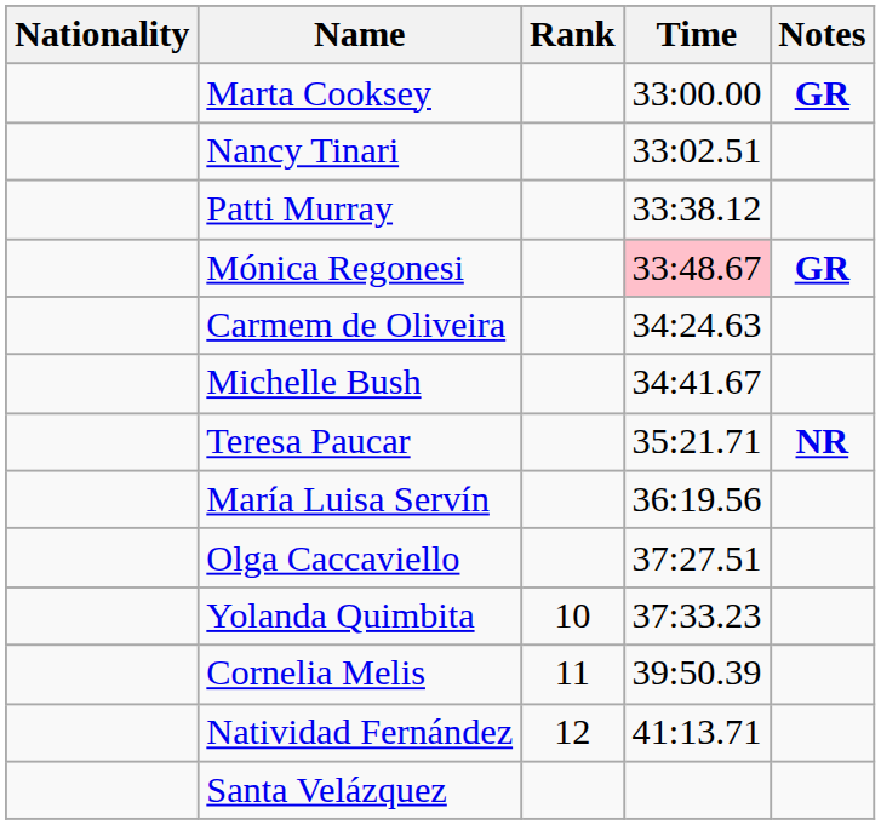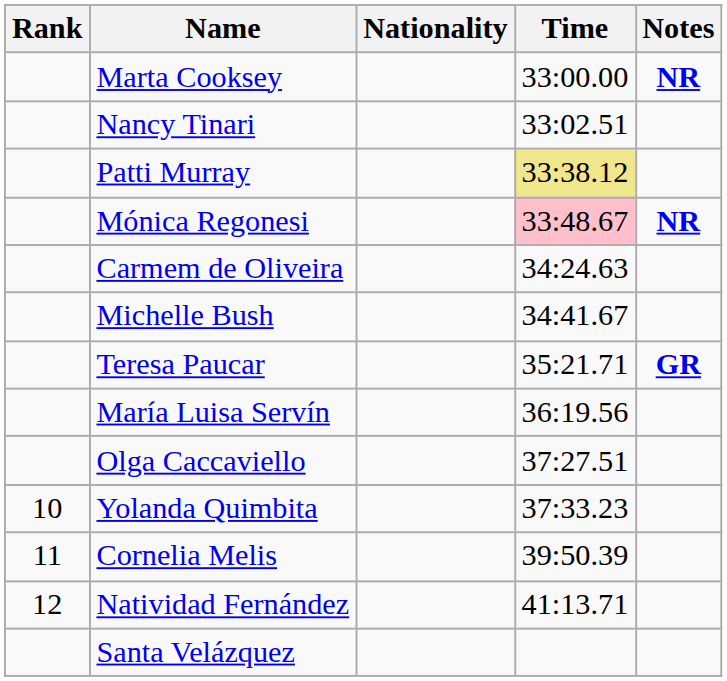 <table class="wikitable sortable" style="text-align:center">
 <tr>
+<th>Rank</th>
+<th>Name</th>
 <th>Nationality</th>
-<th>Name</th>
-<th>Rank</th>
 <th>Time</th>
 <th>Notes</th>
 </tr>
 <tr>
+<td></td>
+<td align=left><a href='#'>Marta Cooksey</a></td>
 <td align=left></td>
-<td align=left><a href='#'>Marta Cooksey</a></td>
-<td></td>
 <td>33:00.00</td>
-<td><strong><a href='#'>GR</a></strong></td>
+<td><strong><a href='#'>NR</a></strong></td>
 </tr>
 <tr>
+<td></td>
+<td align=left><a href='#'>Nancy Tinari</a></td>
 <td align=left></td>
-<td align=left><a href='#'>Nancy Tinari</a></td>
-<td></td>
 <td>33:02.51</td>
 <td></td>
 </tr>
 <tr>
+<td></td>
+<td align=left><a href='#'>Patti Murray</a></td>
 <td align=left></td>
-<td align=left><a href='#'>Patti Murray</a></td>
-<td></td>
-<td>33:38.12</td>
+<td style="background: khaki;">33:38.12</td>
 <td></td>
 </tr>
 <tr>
+<td></td>
+<td align=left><a href='#'>Mónica Regonesi</a></td>
 <td align=left></td>
-<td align=left><a href='#'>Mónica Regonesi</a></td>
-<td></td>
 <td style="background: pink;">33:48.67</td>
-<td><strong><a href='#'>GR</a></strong></td>
+<td><strong><a href='#'>NR</a></strong></td>
 </tr>
 <tr>
+<td></td>
+<td align=left><a href='#'>Carmem de Oliveira</a></td>
 <td align=left></td>
-<td align=left><a href='#'>Carmem de Oliveira</a></td>
-<td></td>
 <td>34:24.63</td>
 <td></td>
 </tr>
 <tr>
+<td></td>
+<td align=left><a href='#'>Michelle Bush</a></td>
 <td align=left></td>
-<td align=left><a href='#'>Michelle Bush</a></td>
-<td></td>
 <td>34:41.67</td>
 <td></td>
 </tr>
 <tr>
+<td></td>
+<td align=left><a href='#'>Teresa Paucar</a></td>
 <td align=left></td>
-<td align=left><a href='#'>Teresa Paucar</a></td>
-<td></td>
 <td>35:21.71</td>
-<td><strong><a href='#'>NR</a></strong></td>
+<td><strong><a href='#'>GR</a></strong></td>
 </tr>
 <tr>
+<td></td>
+<td align=left><a href='#'>María Luisa Servín</a></td>
 <td align=left></td>
-<td align=left><a href='#'>María Luisa Servín</a></td>
-<td></td>
 <td>36:19.56</td>
 <td></td>
 </tr>
 <tr>
+<td></td>
+<td align=left><a href='#'>Olga Caccaviello</a></td>
 <td align=left></td>
-<td align=left><a href='#'>Olga Caccaviello</a></td>
-<td></td>
 <td>37:27.51</td>
 <td></td>
 </tr>
 <tr>
+<td>10</td>
+<td align=left><a href='#'>Yolanda Quimbita</a></td>
 <td align=left></td>
-<td align=left><a href='#'>Yolanda Quimbita</a></td>
-<td>10</td>
 <td>37:33.23</td>
 <td></td>
 </tr>
 <tr>
+<td>11</td>
+<td align=left><a href='#'>Cornelia Melis</a></td>
 <td align=left></td>
-<td align=left><a href='#'>Cornelia Melis</a></td>
-<td>11</td>
 <td>39:50.39</td>
 <td></td>
 </tr>
 <tr>
+<td>12</td>
+<td align=left><a href='#'>Natividad Fernández</a></td>
 <td align=left></td>
-<td align=left><a href='#'>Natividad Fernández</a></td>
-<td>12</td>
 <td>41:13.71</td>
 <td></td>
 </tr>
 <tr>
+<td></td>
+<td align=left><a href='#'>Santa Velázquez</a></td>
 <td align=left></td>
-<td align=left><a href='#'>Santa Velázquez</a></td>
-<td></td>
 <td></td>
 <td></td>
 </tr>
 </table>
